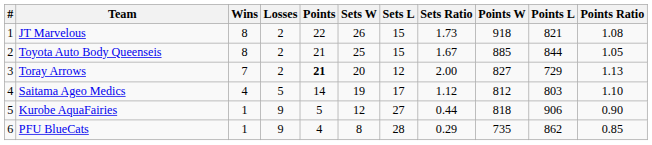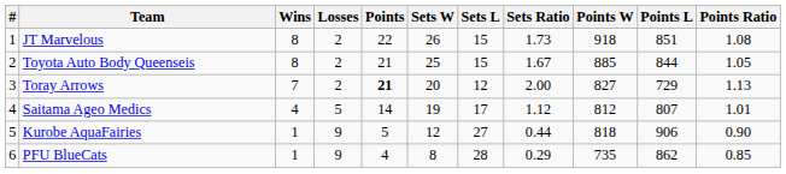 <table class="wikitable" style="text-align: center;">
 <tr>
 <th>#</th>
 <th>Team</th>
 <th>Wins</th>
 <th>Losses</th>
 <th>Points</th>
 <th>Sets W</th>
 <th>Sets L</th>
 <th>Sets Ratio</th>
 <th>Points W</th>
 <th>Points L</th>
 <th>Points Ratio</th>
 </tr>
 <tr>
 <td>1</td>
 <td style="width: 17em; text-align: left;"><a href='#'>JT Marvelous</a></td>
 <td>8</td>
 <td>2</td>
 <td>22</td>
 <td>26</td>
 <td>15</td>
 <td>1.73</td>
 <td>918</td>
-<td>821</td>
+<td>851</td>
 <td>1.08</td>
 </tr>
 <tr>
 <td>2</td>
 <td style="width: 17em; text-align: left;"><a href='#'>Toyota Auto Body Queenseis</a></td>
 <td>8</td>
 <td>2</td>
 <td>21</td>
 <td>25</td>
 <td>15</td>
 <td>1.67</td>
 <td>885</td>
 <td>844</td>
 <td>1.05</td>
 </tr>
 <tr>
 <td>3</td>
 <td style="width: 17em; text-align: left;"><a href='#'>Toray Arrows</a></td>
 <td>7</td>
 <td>2</td>
 <td><strong>21</strong></td>
 <td>20</td>
 <td>12</td>
 <td>2.00</td>
 <td>827</td>
 <td>729</td>
 <td>1.13</td>
 </tr>
 <tr>
 <td>4</td>
 <td style="width: 17em; text-align: left;"><a href='#'> Saitama Ageo Medics</a></td>
 <td>4</td>
 <td>5</td>
 <td>14</td>
 <td>19</td>
 <td>17</td>
 <td>1.12</td>
 <td>812</td>
-<td>803</td>
-<td>1.10</td>
+<td>807</td>
+<td>1.01</td>
 </tr>
 <tr>
 <td>5</td>
 <td style="width: 17em; text-align: left;"><a href='#'>Kurobe AquaFairies</a></td>
 <td>1</td>
 <td>9</td>
 <td>5</td>
 <td>12</td>
 <td>27</td>
 <td>0.44</td>
 <td>818</td>
 <td>906</td>
 <td>0.90</td>
 </tr>
 <tr>
 <td>6</td>
 <td style="width: 17em; text-align: left;"><a href='#'>PFU BlueCats</a></td>
 <td>1</td>
 <td>9</td>
 <td>4</td>
 <td>8</td>
 <td>28</td>
 <td>0.29</td>
 <td>735</td>
 <td>862</td>
 <td>0.85</td>
 </tr>
 </table>
